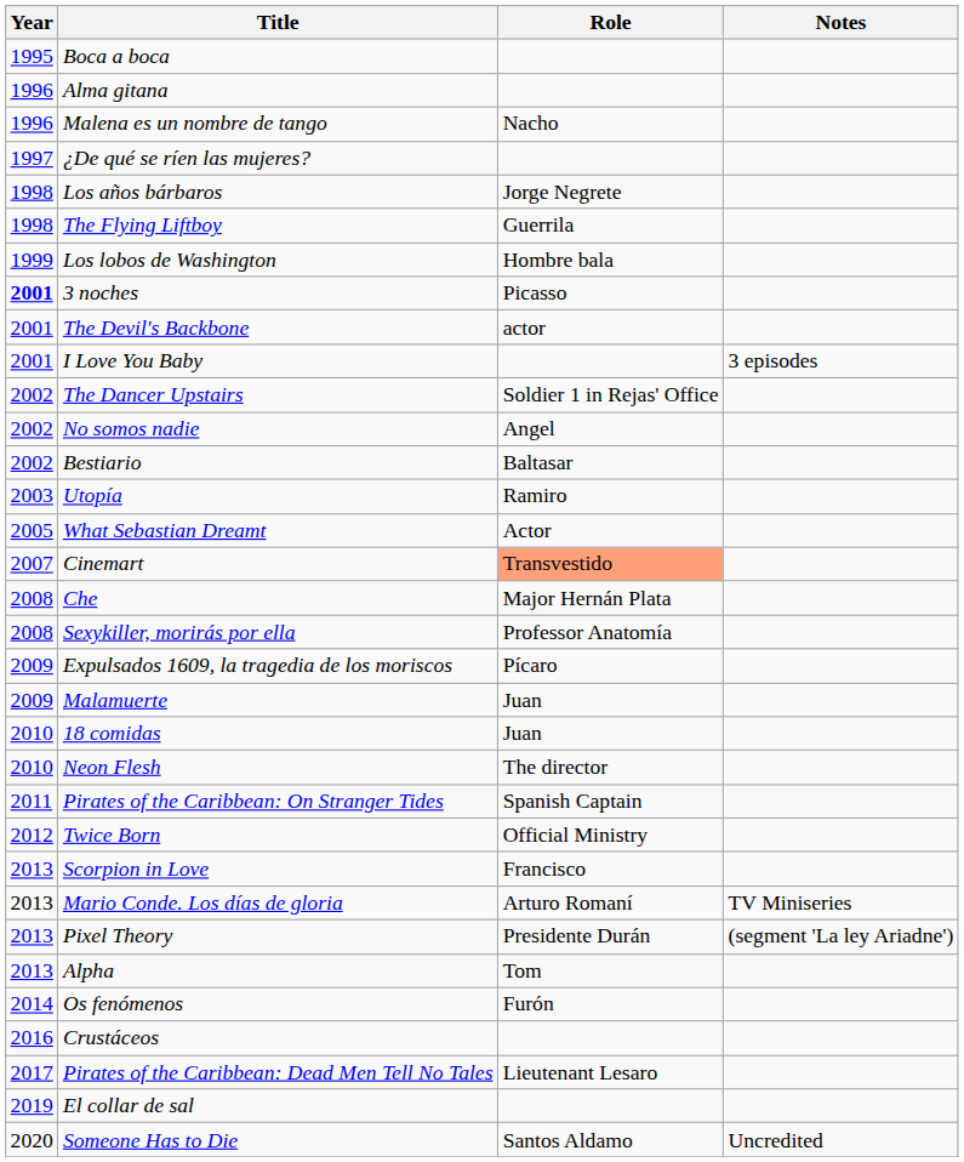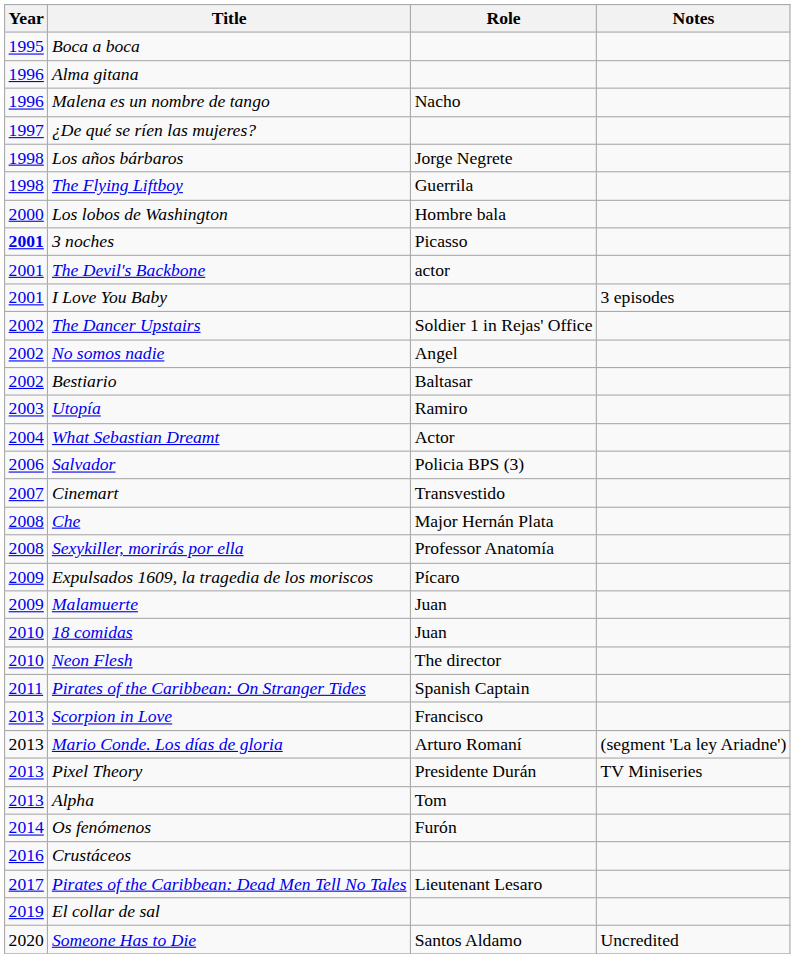 <table class="wikitable">
 <tr>
 <th>Year</th>
 <th>Title</th>
 <th>Role</th>
 <th>Notes</th>
 </tr>
 <tr>
 <td><a href='#'>1995</a></td>
 <td><em>Boca a boca</em></td>
 <td></td>
 <td></td>
 </tr>
 <tr>
 <td><a href='#'>1996</a></td>
 <td><em>Alma gitana</em></td>
 <td></td>
 <td></td>
 </tr>
 <tr>
 <td><a href='#'>1996</a></td>
 <td><em>Malena es un nombre de tango</em></td>
 <td>Nacho</td>
 <td></td>
 </tr>
 <tr>
 <td><a href='#'>1997</a></td>
 <td><em>¿De qué se ríen las mujeres?</em></td>
 <td></td>
 <td></td>
 </tr>
 <tr>
 <td><a href='#'>1998</a></td>
 <td><em>Los años bárbaros</em></td>
 <td>Jorge Negrete</td>
 <td></td>
 </tr>
 <tr>
 <td><a href='#'>1998</a></td>
 <td><em><a href='#'>The Flying Liftboy</a></em></td>
 <td>Guerrila</td>
 <td></td>
 </tr>
 <tr>
-<td><a href='#'>1999</a></td>
+<td><a href='#'>2000</a></td>
 <td><em>Los lobos de Washington</em></td>
 <td>Hombre bala</td>
 <td></td>
 </tr>
 <tr>
 <td><strong><a href='#'>2001</a></strong></td>
 <td><em>3 noches</em></td>
 <td>Picasso</td>
 <td></td>
 </tr>
 <tr>
 <td><a href='#'>2001</a></td>
 <td><em><a href='#'>The Devil's Backbone</a></em></td>
 <td>actor</td>
 <td></td>
 </tr>
 <tr>
 <td><a href='#'>2001</a></td>
 <td><em>I Love You Baby</em></td>
 <td></td>
 <td>3 episodes</td>
 </tr>
 <tr>
 <td><a href='#'>2002</a></td>
 <td><em><a href='#'>The Dancer Upstairs</a></em></td>
 <td>Soldier 1 in Rejas' Office</td>
 <td></td>
 </tr>
 <tr>
 <td><a href='#'>2002</a></td>
 <td><em><a href='#'>No somos nadie</a></em></td>
 <td>Angel</td>
 <td></td>
 </tr>
 <tr>
 <td><a href='#'>2002</a></td>
 <td><em>Bestiario</em></td>
 <td>Baltasar</td>
 <td></td>
 </tr>
 <tr>
 <td><a href='#'>2003</a></td>
 <td><em><a href='#'>Utopía</a></em></td>
 <td>Ramiro</td>
 <td></td>
 </tr>
 <tr>
-<td><a href='#'>2005</a></td>
+<td><a href='#'>2004</a></td>
 <td><em><a href='#'>What Sebastian Dreamt</a></em></td>
 <td>Actor</td>
 <td></td>
 </tr>
 <tr>
+<td><a href='#'>2006</a></td>
+<td><em><a href='#'>Salvador</a></em></td>
+<td>Policia BPS (3)</td>
+<td></td>
+</tr>
+<tr>
 <td><a href='#'>2007</a></td>
 <td><em>Cinemart</em></td>
-<td style="background: lightsalmon;">Transvestido</td>
+<td>Transvestido</td>
 <td></td>
 </tr>
 <tr>
 <td><a href='#'>2008</a></td>
 <td><em><a href='#'>Che</a></em></td>
 <td>Major Hernán Plata</td>
 <td></td>
 </tr>
 <tr>
 <td><a href='#'>2008</a></td>
 <td><em><a href='#'>Sexykiller, morirás por ella</a></em></td>
 <td>Professor Anatomía</td>
 <td></td>
 </tr>
 <tr>
 <td><a href='#'>2009</a></td>
 <td><em>Expulsados 1609, la tragedia de los moriscos</em></td>
 <td>Pícaro</td>
 <td></td>
 </tr>
 <tr>
 <td><a href='#'>2009</a></td>
 <td><em><a href='#'>Malamuerte</a></em></td>
 <td>Juan</td>
 <td></td>
 </tr>
 <tr>
 <td><a href='#'>2010</a></td>
 <td><em><a href='#'>18 comidas</a></em></td>
 <td>Juan</td>
 <td></td>
 </tr>
 <tr>
 <td><a href='#'>2010</a></td>
 <td><em><a href='#'>Neon Flesh</a></em></td>
 <td>The director</td>
 <td></td>
 </tr>
 <tr>
 <td><a href='#'>2011</a></td>
 <td><em><a href='#'>Pirates of the Caribbean: On Stranger Tides</a></em></td>
 <td>Spanish Captain</td>
 <td></td>
 </tr>
 <tr>
-<td><a href='#'>2012</a></td>
-<td><em><a href='#'>Twice Born</a></em></td>
-<td>Official Ministry</td>
-<td></td>
-</tr>
-<tr>
 <td><a href='#'>2013</a></td>
 <td><em><a href='#'>Scorpion in Love</a></em></td>
 <td>Francisco</td>
 <td></td>
 </tr>
 <tr>
 <td>2013</td>
 <td><em><a href='#'>Mario Conde. Los días de gloria</a></em></td>
 <td>Arturo Romaní</td>
-<td>TV Miniseries</td>
+<td>(segment 'La ley Ariadne')</td>
 </tr>
 <tr>
 <td><a href='#'>2013</a></td>
 <td><em>Pixel Theory</em></td>
 <td>Presidente Durán</td>
-<td>(segment 'La ley Ariadne')</td>
+<td>TV Miniseries</td>
 </tr>
 <tr>
 <td><a href='#'>2013</a></td>
 <td><em>Alpha</em></td>
 <td>Tom</td>
 <td></td>
 </tr>
 <tr>
 <td><a href='#'>2014</a></td>
 <td><em>Os fenómenos</em></td>
 <td>Furón</td>
 <td></td>
 </tr>
 <tr>
 <td><a href='#'>2016</a></td>
 <td><em>Crustáceos</em></td>
 <td></td>
 <td></td>
 </tr>
 <tr>
 <td><a href='#'>2017</a></td>
 <td><em><a href='#'>Pirates of the Caribbean: Dead Men Tell No Tales</a></em></td>
 <td>Lieutenant Lesaro</td>
 <td></td>
 </tr>
 <tr>
 <td><a href='#'>2019</a></td>
 <td><em>El collar de sal</em></td>
 <td></td>
 <td></td>
 </tr>
 <tr>
 <td>2020</td>
 <td><em><a href='#'>Someone Has to Die</a></em></td>
 <td>Santos Aldamo</td>
 <td>Uncredited</td>
 </tr>
 </table>
